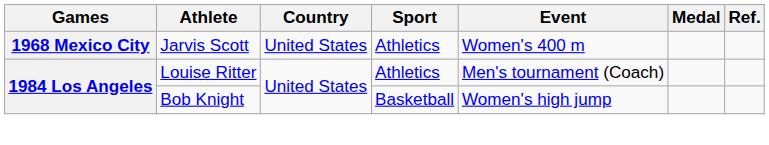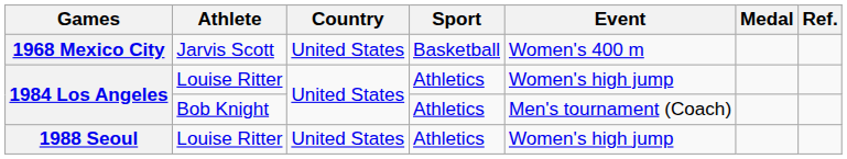 <table class="wikitable">
 <tr>
 <th>Games</th>
 <th>Athlete</th>
 <th>Country</th>
 <th>Sport</th>
 <th>Event</th>
 <th>Medal</th>
 <th>Ref.</th>
 </tr>
 <tr>
 <th><a href='#'>1968 Mexico City</a></th>
 <td><a href='#'>Jarvis Scott</a></td>
 <td> <a href='#'>United States</a></td>
-<td><a href='#'>Athletics</a></td>
+<td><a href='#'>Basketball</a></td>
 <td><a href='#'>Women's 400 m</a></td>
 <td></td>
 <td></td>
 </tr>
 <tr>
 <th rowspan=2><a href='#'>1984 Los Angeles</a></th>
 <td><a href='#'>Louise Ritter</a></td>
 <td rowspan=2> <a href='#'>United States</a></td>
 <td><a href='#'>Athletics</a></td>
-<td><a href='#'>Men's tournament</a> (Coach)</td>
+<td><a href='#'>Women's high jump</a></td>
 <td></td>
 <td></td>
 </tr>
 <tr>
 <td><a href='#'>Bob Knight</a></td>
-<td><a href='#'>Basketball</a></td>
+<td><a href='#'>Athletics</a></td>
+<td><a href='#'>Men's tournament</a> (Coach)</td>
+<td style=text-align:center></td>
+<td></td>
+</tr>
+<tr>
+<th><a href='#'>1988 Seoul</a></th>
+<td><a href='#'>Louise Ritter</a></td>
+<td> <a href='#'>United States</a></td>
+<td><a href='#'>Athletics</a></td>
 <td><a href='#'>Women's high jump</a></td>
 <td style=text-align:center></td>
 <td></td>
 </tr>
 </table>
